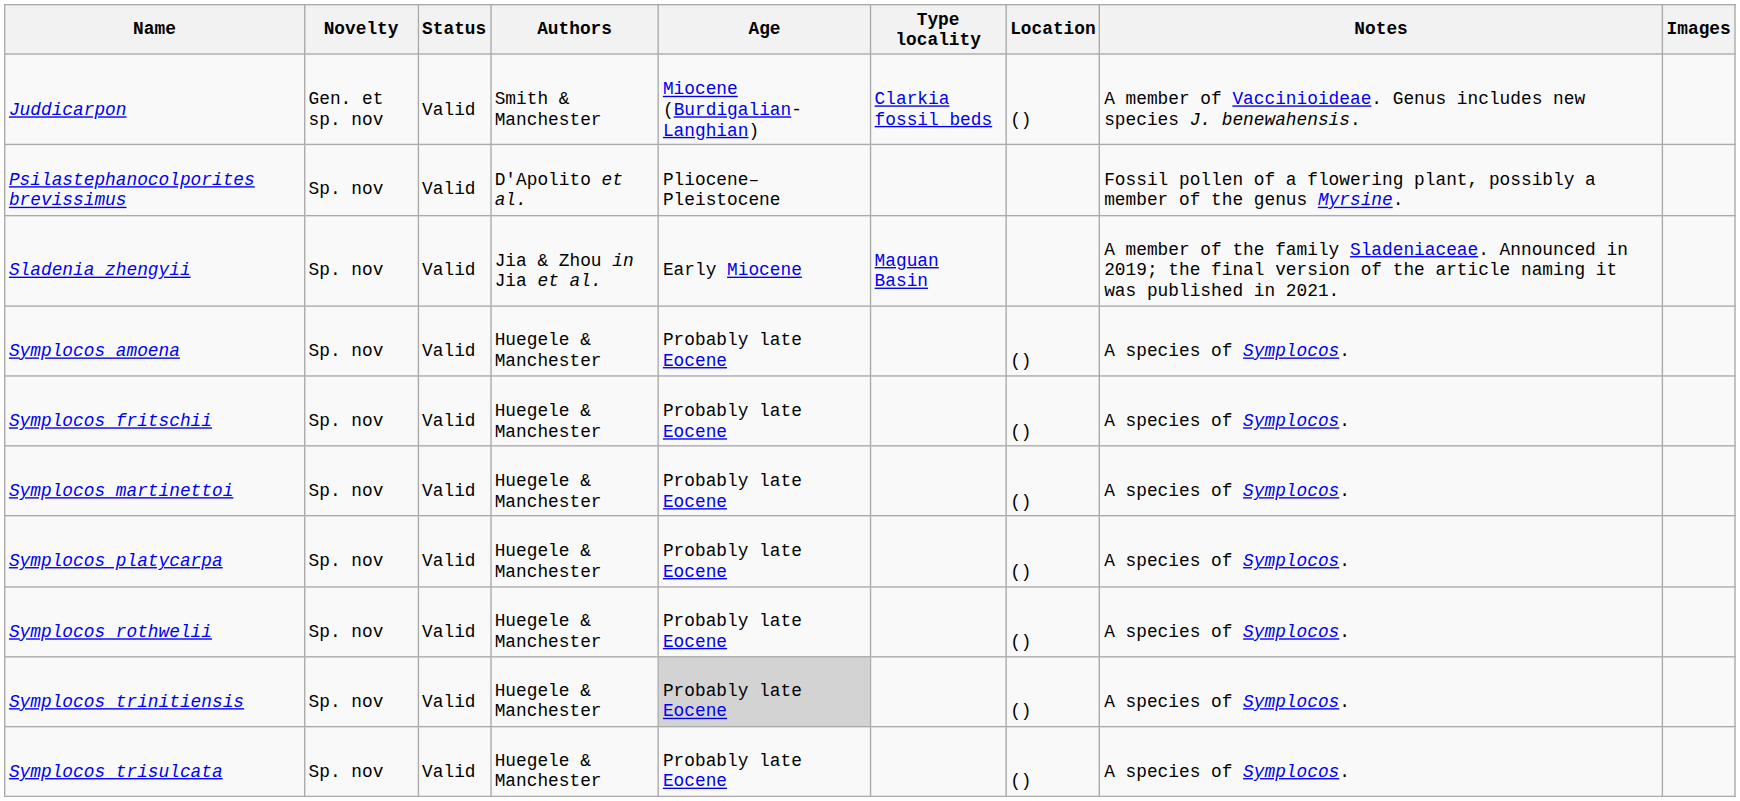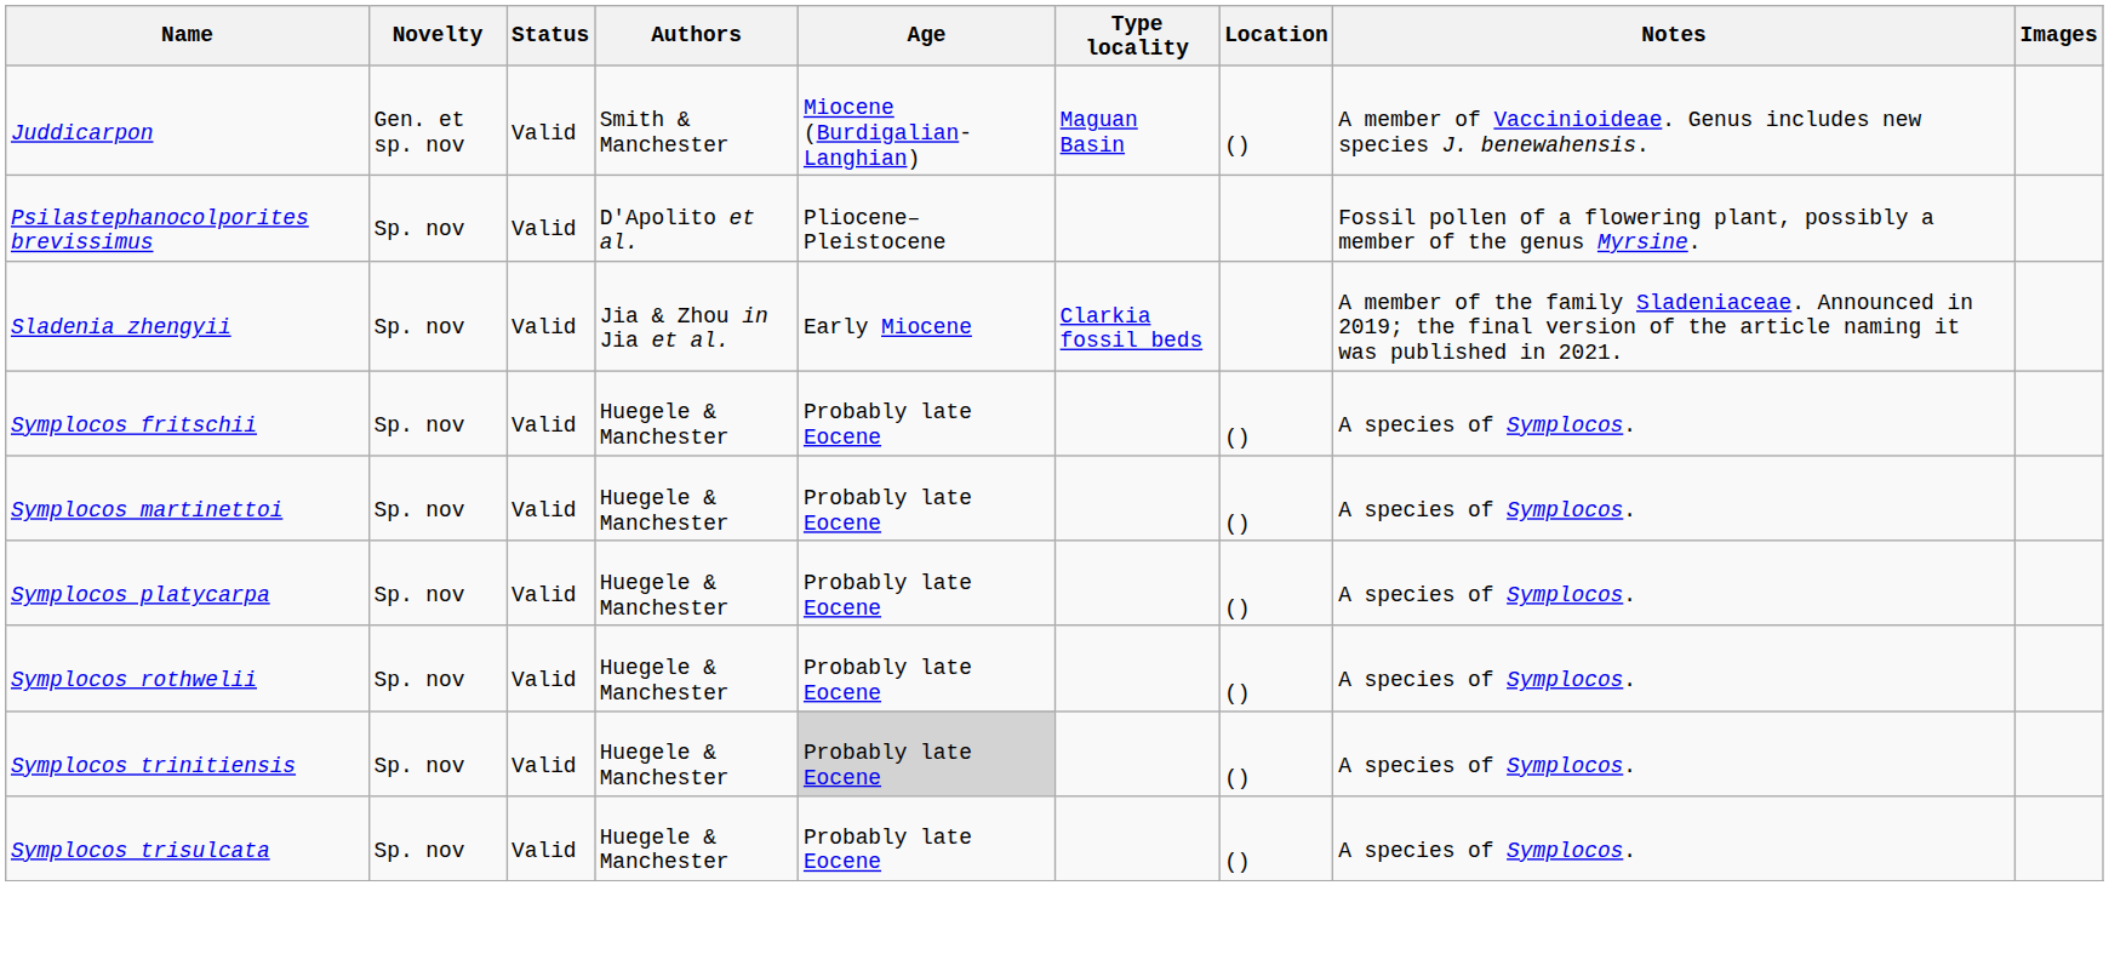 <table class="wikitable sortable" align="center" width="100%">
 <tr>
 <th>Name</th>
 <th>Novelty</th>
 <th>Status</th>
 <th>Authors</th>
 <th>Age</th>
 <th>Type locality</th>
 <th>Location</th>
 <th>Notes</th>
 <th>Images</th>
 </tr>
 <tr>
 <td><br><em><a href='#'>Juddicarpon</a></em></td>
 <td><br>Gen. et sp. nov</td>
 <td><br>Valid</td>
 <td><br>Smith & Manchester</td>
 <td><br><a href='#'>Miocene</a> (<a href='#'>Burdigalian</a>-<a href='#'>Langhian</a>)</td>
-<td><br><a href='#'>Clarkia fossil beds</a></td>
+<td><br><a href='#'>Maguan Basin</a></td>
 <td><br><br>()</td>
 <td><br>A member of <a href='#'>Vaccinioideae</a>. Genus includes new species <em>J. benewahensis</em>.</td>
 <td></td>
 </tr>
 <tr>
 <td><br><em><a href='#'>Psilastephanocolporites brevissimus</a></em></td>
 <td><br>Sp. nov</td>
 <td><br>Valid</td>
 <td><br>D'Apolito <em>et al.</em></td>
 <td><br>Pliocene–Pleistocene</td>
 <td></td>
 <td><br></td>
 <td><br>Fossil pollen of a flowering plant, possibly a member of the genus <em><a href='#'>Myrsine</a></em>.</td>
 <td></td>
 </tr>
 <tr>
 <td><br><em><a href='#'>Sladenia zhengyii</a></em></td>
 <td><br>Sp. nov</td>
 <td><br>Valid</td>
 <td><br>Jia & Zhou <em>in</em> Jia <em>et al.</em></td>
 <td><br>Early <a href='#'>Miocene</a></td>
-<td><br><a href='#'>Maguan Basin</a></td>
+<td><br><a href='#'>Clarkia fossil beds</a></td>
 <td><br></td>
 <td><br>A member of the family <a href='#'>Sladeniaceae</a>. Announced in 2019; the final version of the article naming it was published in 2021.</td>
-<td></td>
-</tr>
-<tr>
-<td><br><em><a href='#'>Symplocos amoena</a></em></td>
-<td><br>Sp. nov</td>
-<td><br>Valid</td>
-<td><br>Huegele & Manchester</td>
-<td><br>Probably late <a href='#'>Eocene</a></td>
-<td></td>
-<td><br><br>()</td>
-<td><br>A species of <em><a href='#'>Symplocos</a></em>.</td>
 <td></td>
 </tr>
 <tr>
 <td><br><em><a href='#'>Symplocos fritschii</a></em></td>
 <td><br>Sp. nov</td>
 <td><br>Valid</td>
 <td><br>Huegele & Manchester</td>
 <td><br>Probably late <a href='#'>Eocene</a></td>
 <td></td>
 <td><br><br>()</td>
 <td><br>A species of <em><a href='#'>Symplocos</a></em>.</td>
 <td></td>
 </tr>
 <tr>
 <td><br><em><a href='#'>Symplocos martinettoi</a></em></td>
 <td><br>Sp. nov</td>
 <td><br>Valid</td>
 <td><br>Huegele & Manchester</td>
 <td><br>Probably late <a href='#'>Eocene</a></td>
 <td></td>
 <td><br><br>()</td>
 <td><br>A species of <em><a href='#'>Symplocos</a></em>.</td>
 <td></td>
 </tr>
 <tr>
 <td><br><em><a href='#'>Symplocos platycarpa</a></em></td>
 <td><br>Sp. nov</td>
 <td><br>Valid</td>
 <td><br>Huegele & Manchester</td>
 <td><br>Probably late <a href='#'>Eocene</a></td>
 <td></td>
 <td><br><br>()</td>
 <td><br>A species of <em><a href='#'>Symplocos</a></em>.</td>
 <td></td>
 </tr>
 <tr>
 <td><br><em><a href='#'>Symplocos rothwelii</a></em></td>
 <td><br>Sp. nov</td>
 <td><br>Valid</td>
 <td><br>Huegele & Manchester</td>
 <td><br>Probably late <a href='#'>Eocene</a></td>
 <td></td>
 <td><br><br>()</td>
 <td><br>A species of <em><a href='#'>Symplocos</a></em>.</td>
 <td></td>
 </tr>
 <tr>
 <td><br><em><a href='#'>Symplocos trinitiensis</a></em></td>
 <td><br>Sp. nov</td>
 <td><br>Valid</td>
 <td><br>Huegele & Manchester</td>
 <td style="background: lightgrey;"><br>Probably late <a href='#'>Eocene</a></td>
 <td></td>
 <td><br><br>()</td>
 <td><br>A species of <em><a href='#'>Symplocos</a></em>.</td>
 <td></td>
 </tr>
 <tr>
 <td><br><em><a href='#'>Symplocos trisulcata</a></em></td>
 <td><br>Sp. nov</td>
 <td><br>Valid</td>
 <td><br>Huegele & Manchester</td>
 <td><br>Probably late <a href='#'>Eocene</a></td>
 <td></td>
 <td><br><br>()</td>
 <td><br>A species of <em><a href='#'>Symplocos</a></em>.</td>
 <td></td>
 </tr>
 <tr>
 </tr>
 </table>
